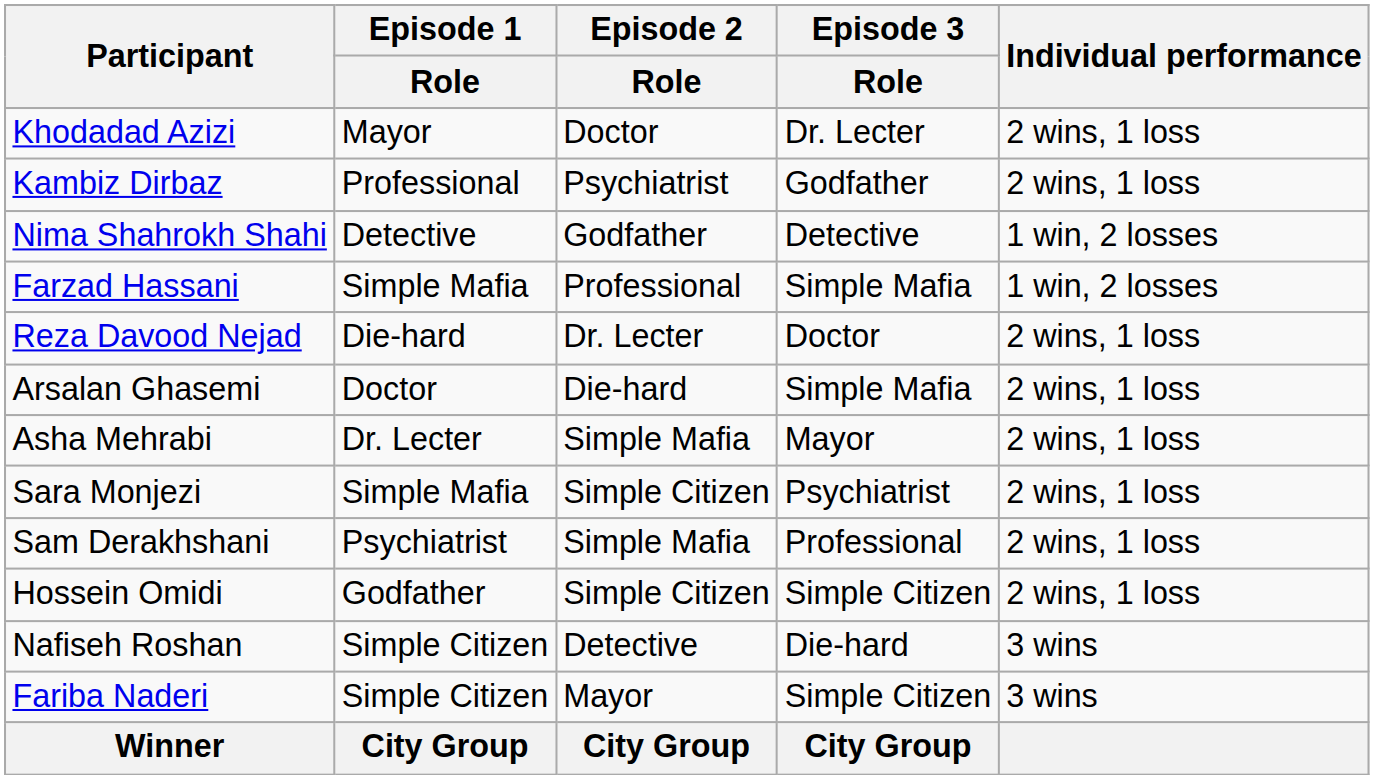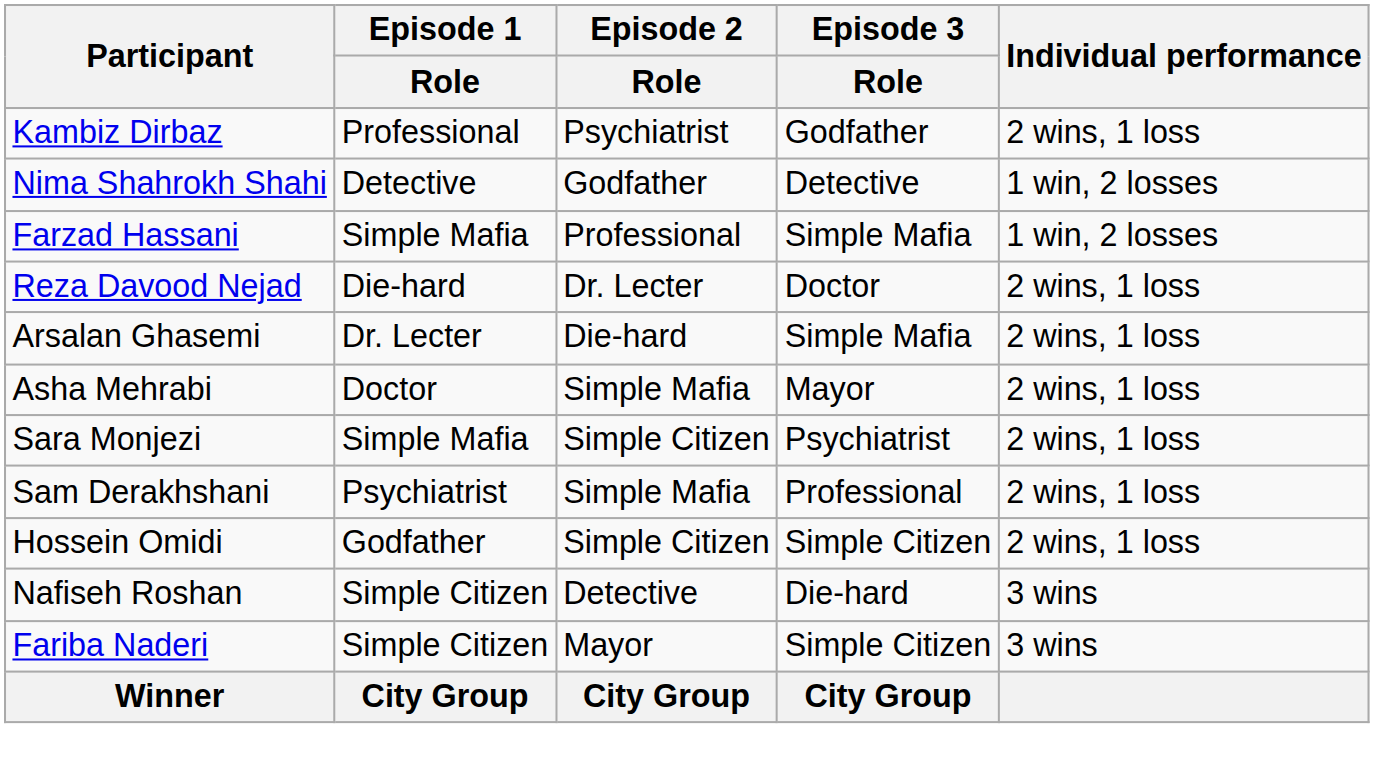 <table class="wikitable">
 <tr>
 <th rowspan="2">Participant</th>
 <th>Episode 1</th>
 <th>Episode 2</th>
 <th>Episode 3</th>
 <th rowspan="2">Individual performance</th>
 </tr>
 <tr>
 <th>Role</th>
 <th>Role</th>
 <th>Role</th>
-</tr>
-<tr>
-<td><a href='#'>Khodadad Azizi</a></td>
-<td>Mayor</td>
-<td>Doctor</td>
-<td>Dr. Lecter</td>
-<td>2 wins, 1 loss</td>
 </tr>
 <tr>
 <td><a href='#'>Kambiz Dirbaz</a></td>
 <td>Professional</td>
 <td>Psychiatrist</td>
 <td>Godfather</td>
 <td>2 wins, 1 loss</td>
 </tr>
 <tr>
 <td><a href='#'>Nima Shahrokh Shahi</a></td>
 <td>Detective</td>
 <td>Godfather</td>
 <td>Detective</td>
 <td>1 win, 2 losses</td>
 </tr>
 <tr>
 <td><a href='#'>Farzad Hassani</a></td>
 <td>Simple Mafia</td>
 <td>Professional</td>
 <td>Simple Mafia</td>
 <td>1 win, 2 losses</td>
 </tr>
 <tr>
 <td><a href='#'>Reza Davood Nejad</a></td>
 <td>Die-hard</td>
 <td>Dr. Lecter</td>
 <td>Doctor</td>
 <td>2 wins, 1 loss</td>
 </tr>
 <tr>
 <td>Arsalan Ghasemi</td>
-<td>Doctor</td>
+<td>Dr. Lecter</td>
 <td>Die-hard</td>
 <td>Simple Mafia</td>
 <td>2 wins, 1 loss</td>
 </tr>
 <tr>
 <td>Asha Mehrabi</td>
-<td>Dr. Lecter</td>
+<td>Doctor</td>
 <td>Simple Mafia</td>
 <td>Mayor</td>
 <td>2 wins, 1 loss</td>
 </tr>
 <tr>
 <td>Sara Monjezi</td>
 <td>Simple Mafia</td>
 <td>Simple Citizen</td>
 <td>Psychiatrist</td>
 <td>2 wins, 1 loss</td>
 </tr>
 <tr>
 <td>Sam Derakhshani</td>
 <td>Psychiatrist</td>
 <td>Simple Mafia</td>
 <td>Professional</td>
 <td>2 wins, 1 loss</td>
 </tr>
 <tr>
 <td>Hossein Omidi</td>
 <td>Godfather</td>
 <td>Simple Citizen</td>
 <td>Simple Citizen</td>
 <td>2 wins, 1 loss</td>
 </tr>
 <tr>
 <td>Nafiseh Roshan</td>
 <td>Simple Citizen</td>
 <td>Detective</td>
 <td>Die-hard</td>
 <td>3 wins</td>
 </tr>
 <tr>
 <td><a href='#'>Fariba Naderi</a></td>
 <td>Simple Citizen</td>
 <td>Mayor</td>
 <td>Simple Citizen</td>
 <td>3 wins</td>
 </tr>
 <tr>
 <th>Winner</th>
 <th>City Group</th>
 <th>City Group</th>
 <th>City Group</th>
 <th></th>
 </tr>
 </table>
